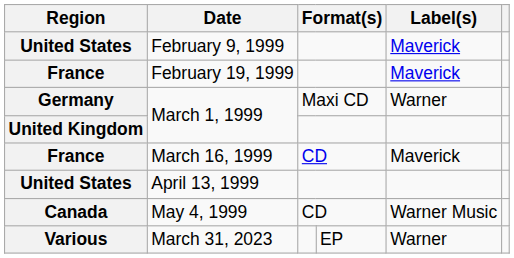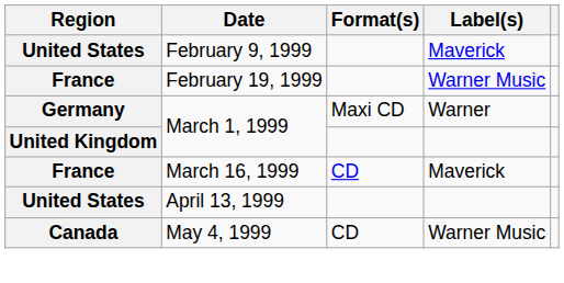 <table class="wikitable plainrowheaders">
 <tr>
 <th scope="col">Region</th>
 <th scope="col">Date</th>
 <th scope="col" colspan="2">Format(s)</th>
 <th scope="col">Label(s)</th>
 <th scope="col"></th>
 </tr>
 <tr>
 <th scope="row">United States</th>
 <td>February 9, 1999</td>
 <td colspan="2"></td>
 <td><a href='#'>Maverick</a></td>
 <td></td>
 </tr>
 <tr>
 <th scope="row">France</th>
 <td>February 19, 1999</td>
 <td colspan="2"></td>
-<td><a href='#'>Maverick</a></td>
+<td><a href='#'>Warner Music</a></td>
 <td></td>
 </tr>
 <tr>
 <th scope="row">Germany</th>
 <td rowspan="2">March 1, 1999</td>
 <td colspan="2">Maxi CD</td>
 <td>Warner</td>
 <td></td>
 </tr>
 <tr>
 <th scope="row">United Kingdom</th>
 <td colspan="2"></td>
 <td></td>
 <td></td>
 </tr>
 <tr>
 <th scope="row">France</th>
 <td>March 16, 1999</td>
 <td colspan="2"><a href='#'>CD</a></td>
 <td>Maverick</td>
 <td></td>
 </tr>
 <tr>
 <th scope="row">United States</th>
 <td>April 13, 1999</td>
 <td colspan="2"></td>
 <td></td>
 <td></td>
 </tr>
 <tr>
 <th scope="row">Canada</th>
 <td>May 4, 1999</td>
 <td colspan="2">CD</td>
 <td>Warner Music</td>
 <td></td>
 </tr>
-<tr>
-<th scope="row">Various</th>
-<td>March 31, 2023</td>
-<td></td>
-<td>EP</td>
-<td>Warner</td>
-<td></td>
-</tr>
 </table>
